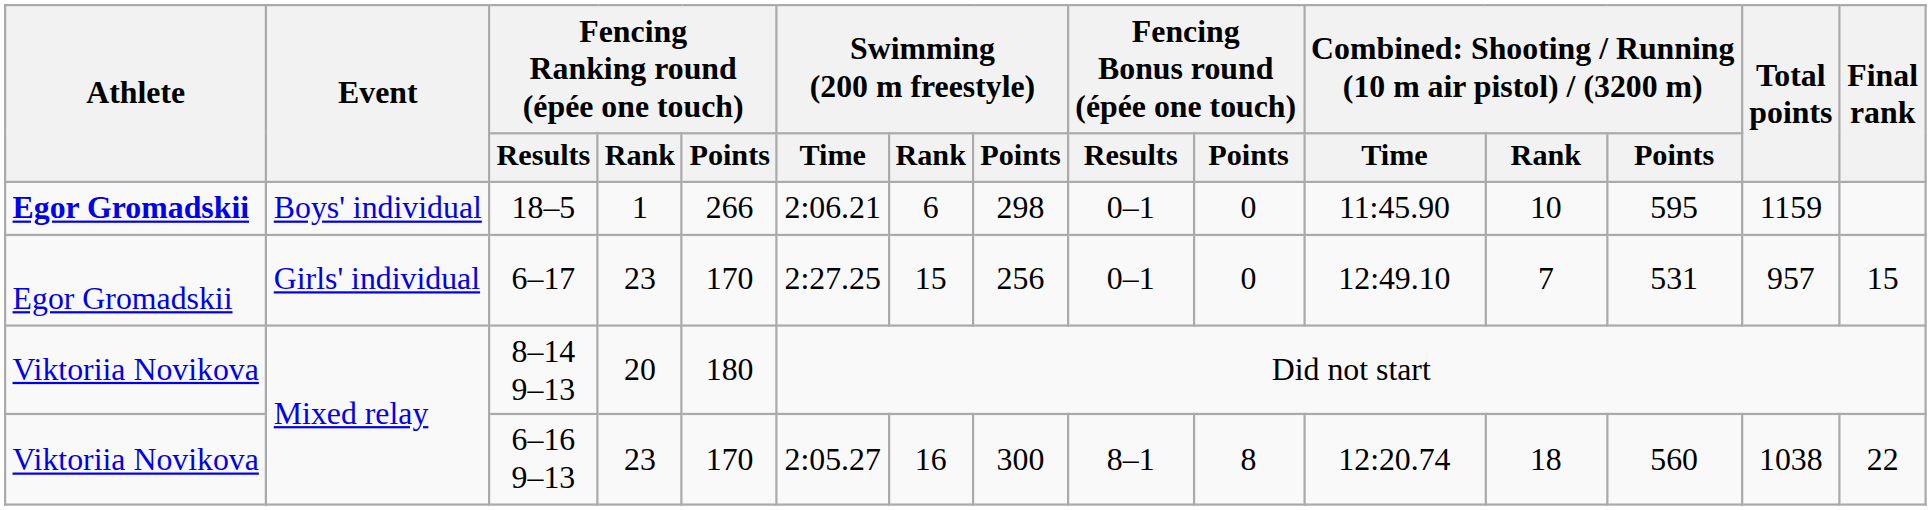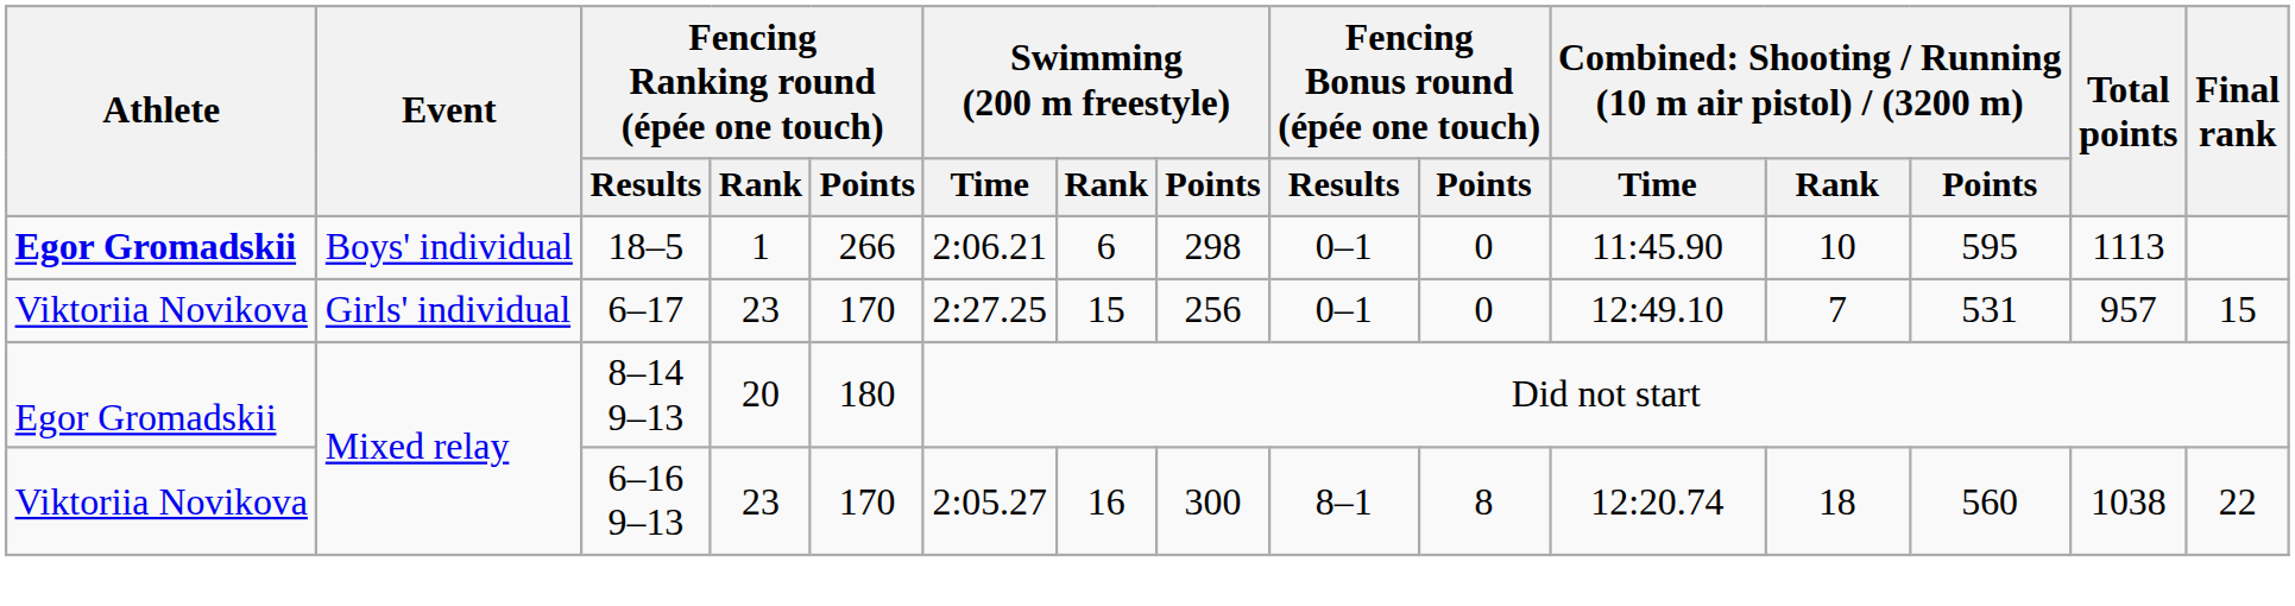 <table class="wikitable" style="text-align:center;font-size:90%">
 <tr>
 <th rowspan=2>Athlete</th>
 <th rowspan=2>Event</th>
 <th colspan=3>Fencing<br>Ranking round<br><span>(épée one touch)</span></th>
 <th colspan=3>Swimming<br><span>(200 m freestyle)</span></th>
 <th colspan=2>Fencing<br>Bonus round<br><span>(épée one touch)</span></th>
 <th colspan=3>Combined: Shooting / Running<br><span>(10 m air pistol) / (3200 m)</span></th>
 <th rowspan=2>Total<br>points</th>
 <th rowspan=2>Final<br>rank</th>
 </tr>
 <tr style="font-size:95%">
 <th>Results</th>
 <th>Rank</th>
 <th>Points</th>
 <th>Time</th>
 <th>Rank</th>
 <th>Points</th>
 <th>Results</th>
 <th>Points</th>
 <th>Time</th>
 <th>Rank</th>
 <th>Points</th>
 </tr>
 <tr>
 <td align=left><strong><a href='#'>Egor Gromadskii</a></strong></td>
 <td align=left><a href='#'>Boys' individual</a></td>
 <td>18–5</td>
 <td>1</td>
 <td>266</td>
 <td>2:06.21</td>
 <td>6</td>
 <td>298</td>
 <td>0–1</td>
 <td>0</td>
 <td>11:45.90</td>
 <td>10</td>
 <td>595</td>
-<td>1159</td>
+<td>1113</td>
 <td></td>
 </tr>
 <tr>
-<td align=left><br><a href='#'>Egor Gromadskii</a></td>
+<td align=left><a href='#'>Viktoriia Novikova</a></td>
 <td align=left><a href='#'>Girls' individual</a></td>
 <td>6–17</td>
 <td>23</td>
 <td>170</td>
 <td>2:27.25</td>
 <td>15</td>
 <td>256</td>
 <td>0–1</td>
 <td>0</td>
 <td>12:49.10</td>
 <td>7</td>
 <td>531</td>
 <td>957</td>
 <td>15</td>
 </tr>
 <tr>
-<td align=left><a href='#'>Viktoriia Novikova</a></td>
+<td align=left><br><a href='#'>Egor Gromadskii</a></td>
 <td rowspan=2 align=left><a href='#'>Mixed relay</a></td>
 <td>8–14<br>9–13</td>
 <td>20</td>
 <td>180</td>
 <td colspan=10>Did not start</td>
 </tr>
 <tr>
 <td align=left><a href='#'>Viktoriia Novikova</a><br></td>
 <td>6–16<br>9–13</td>
 <td>23</td>
 <td>170</td>
 <td>2:05.27</td>
 <td>16</td>
 <td>300</td>
 <td>8–1</td>
 <td>8</td>
 <td>12:20.74</td>
 <td>18</td>
 <td>560</td>
 <td>1038</td>
 <td>22</td>
 </tr>
 </table>
